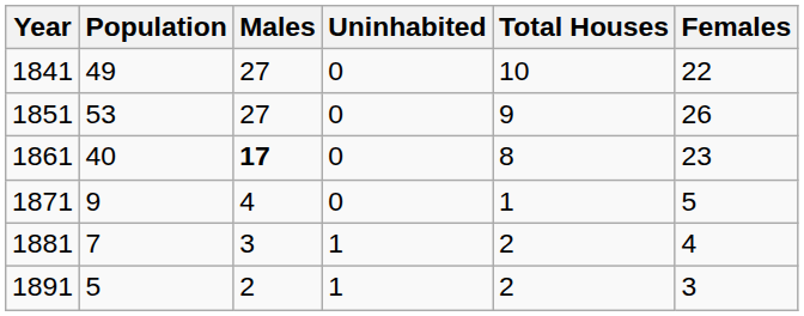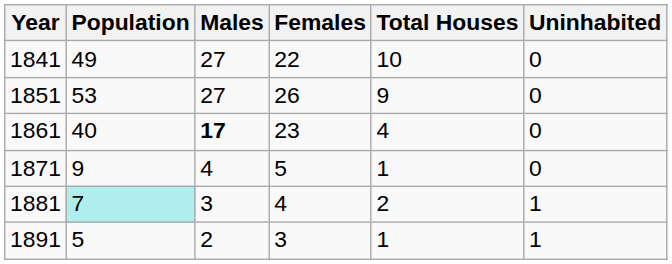 <table class="wikitable">
 <tr>
 <th>Year</th>
 <th>Population</th>
 <th>Males</th>
+<th>Females</th>
+<th>Total Houses</th>
 <th>Uninhabited</th>
-<th>Total Houses</th>
-<th>Females</th>
 </tr>
 <tr>
 <td>1841</td>
 <td>49</td>
 <td>27</td>
+<td>22</td>
+<td>10</td>
 <td>0</td>
-<td>10</td>
-<td>22</td>
 </tr>
 <tr>
 <td>1851</td>
 <td>53</td>
 <td>27</td>
+<td>26</td>
+<td>9</td>
 <td>0</td>
-<td>9</td>
-<td>26</td>
 </tr>
 <tr>
 <td>1861</td>
 <td>40</td>
 <td><strong>17</strong></td>
+<td>23</td>
+<td>4</td>
 <td>0</td>
-<td>8</td>
-<td>23</td>
 </tr>
 <tr>
 <td>1871</td>
 <td>9</td>
 <td>4</td>
+<td>5</td>
+<td>1</td>
 <td>0</td>
-<td>1</td>
-<td>5</td>
 </tr>
 <tr>
 <td>1881</td>
-<td>7</td>
+<td style="background: paleturquoise;">7</td>
 <td>3</td>
+<td>4</td>
+<td>2</td>
 <td>1</td>
-<td>2</td>
-<td>4</td>
 </tr>
 <tr>
 <td>1891</td>
 <td>5</td>
 <td>2</td>
+<td>3</td>
 <td>1</td>
-<td>2</td>
-<td>3</td>
+<td>1</td>
 </tr>
 </table>
